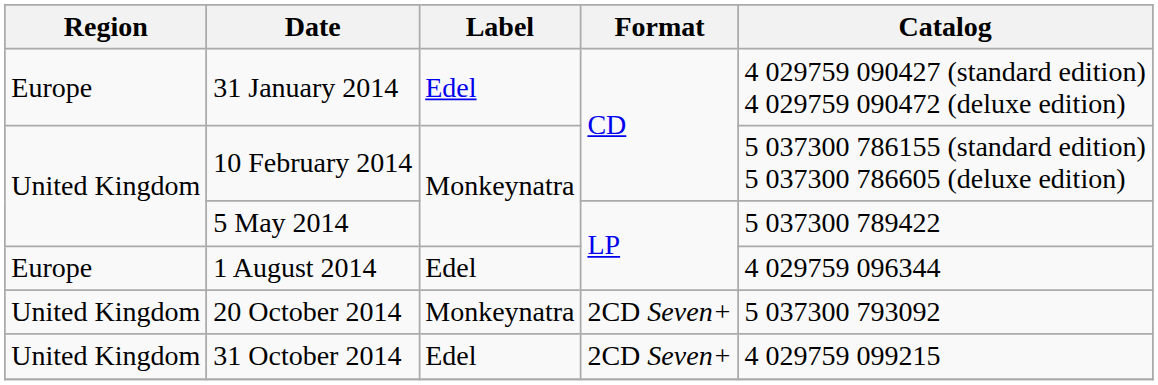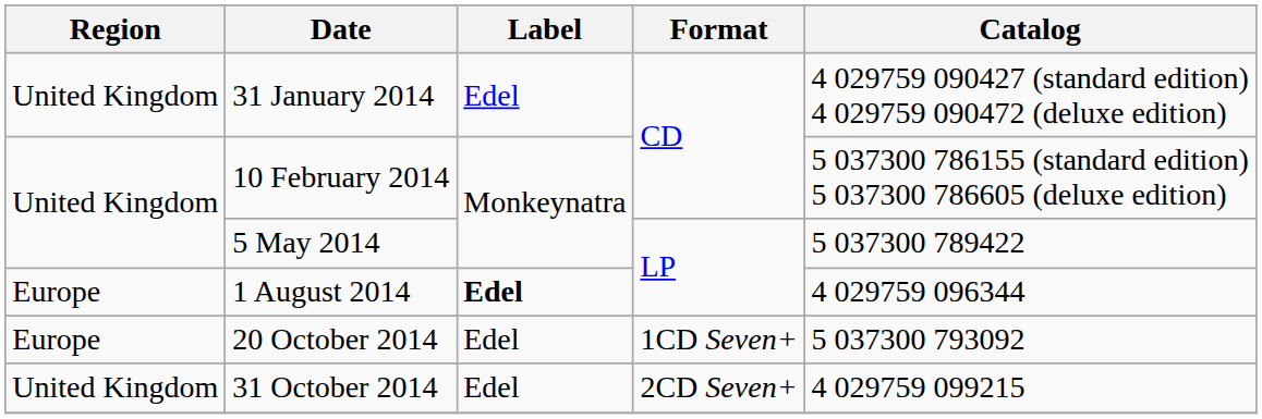 <table class="wikitable">
 <tr>
 <th>Region</th>
 <th>Date</th>
 <th>Label</th>
 <th>Format</th>
 <th>Catalog</th>
 </tr>
 <tr>
-<td>Europe</td>
+<td>United Kingdom</td>
 <td>31 January 2014</td>
 <td><a href='#'>Edel</a></td>
 <td rowspan="2"><a href='#'>CD</a></td>
 <td>4 029759 090427 (standard edition)<br>4 029759 090472 (deluxe edition)</td>
 </tr>
 <tr>
 <td rowspan="2">United Kingdom</td>
 <td>10 February 2014</td>
 <td rowspan="2">Monkeynatra</td>
 <td>5 037300 786155 (standard edition)<br>5 037300 786605 (deluxe edition)</td>
 </tr>
 <tr>
 <td>5 May 2014</td>
 <td rowspan="2"><a href='#'>LP</a></td>
 <td>5 037300 789422</td>
 </tr>
 <tr>
 <td>Europe</td>
 <td>1 August 2014</td>
-<td>Edel</td>
+<td><strong>Edel</strong></td>
 <td>4 029759 096344</td>
 </tr>
 <tr>
-<td>United Kingdom</td>
+<td>Europe</td>
 <td>20 October 2014</td>
-<td>Monkeynatra</td>
-<td>2CD <em>Seven+</em></td>
+<td>Edel</td>
+<td>1CD <em>Seven+</em></td>
 <td>5 037300 793092</td>
 </tr>
 <tr>
 <td>United Kingdom</td>
 <td>31 October 2014</td>
 <td>Edel</td>
 <td>2CD <em>Seven+</em></td>
 <td>4 029759 099215</td>
 </tr>
 <tr>
 </tr>
 </table>
